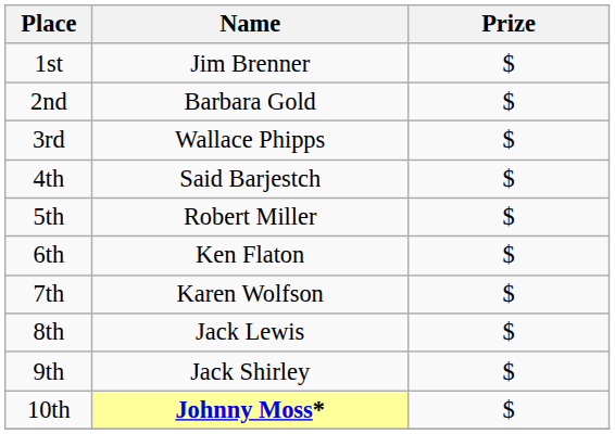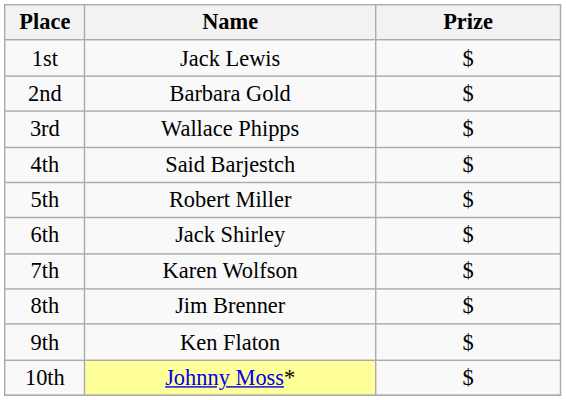 <table class="wikitable">
 <tr>
 <th width="50">Place</th>
 <th width="200">Name</th>
 <th width="125">Prize</th>
 </tr>
 <tr>
 <td align = "center">1st</td>
-<td align = "center">Jim Brenner</td>
+<td align = "center">Jack Lewis</td>
 <td align = "center">$</td>
 </tr>
 <tr>
 <td align = "center">2nd</td>
 <td align = "center">Barbara Gold</td>
 <td align = "center">$</td>
 </tr>
 <tr>
 <td align = "center">3rd</td>
 <td align = "center">Wallace Phipps</td>
 <td align = "center">$</td>
 </tr>
 <tr>
 <td align = "center">4th</td>
 <td align = "center">Said Barjestch</td>
 <td align = "center">$</td>
 </tr>
 <tr>
 <td align = "center">5th</td>
 <td align = "center">Robert Miller</td>
 <td align = "center">$</td>
 </tr>
 <tr>
 <td align = "center">6th</td>
-<td align = "center">Ken Flaton</td>
+<td align = "center">Jack Shirley</td>
 <td align = "center">$</td>
 </tr>
 <tr>
 <td align = "center">7th</td>
 <td align = "center">Karen Wolfson</td>
 <td align = "center">$</td>
 </tr>
 <tr>
 <td align = "center">8th</td>
-<td align = "center">Jack Lewis</td>
+<td align = "center">Jim Brenner</td>
 <td align = "center">$</td>
 </tr>
 <tr>
 <td align = "center">9th</td>
-<td align = "center">Jack Shirley</td>
+<td align = "center">Ken Flaton</td>
 <td align = "center">$</td>
 </tr>
 <tr>
 <td align = "center">10th</td>
-<td align = "center" bgcolor="#FFFF99"><strong><a href='#'>Johnny Moss</a>*</strong></td>
+<td align = "center" bgcolor="#FFFF99"><a href='#'>Johnny Moss</a>*</td>
 <td align = "center">$</td>
 </tr>
 <tr>
 </tr>
 </table>
